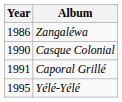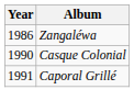 <table class="wikitable">
 <tr>
 <th>Year</th>
 <th>Album</th>
 </tr>
 <tr>
 <td>1986</td>
 <td><em>Zangaléwa</em></td>
 </tr>
 <tr>
 <td>1990</td>
 <td><em>Casque Colonial</em></td>
 </tr>
 <tr>
 <td>1991</td>
 <td><em>Caporal Grillé</em></td>
 </tr>
-<tr>
-<td>1995</td>
-<td><em>Yélé-Yélé</em></td>
-</tr>
 </table>
